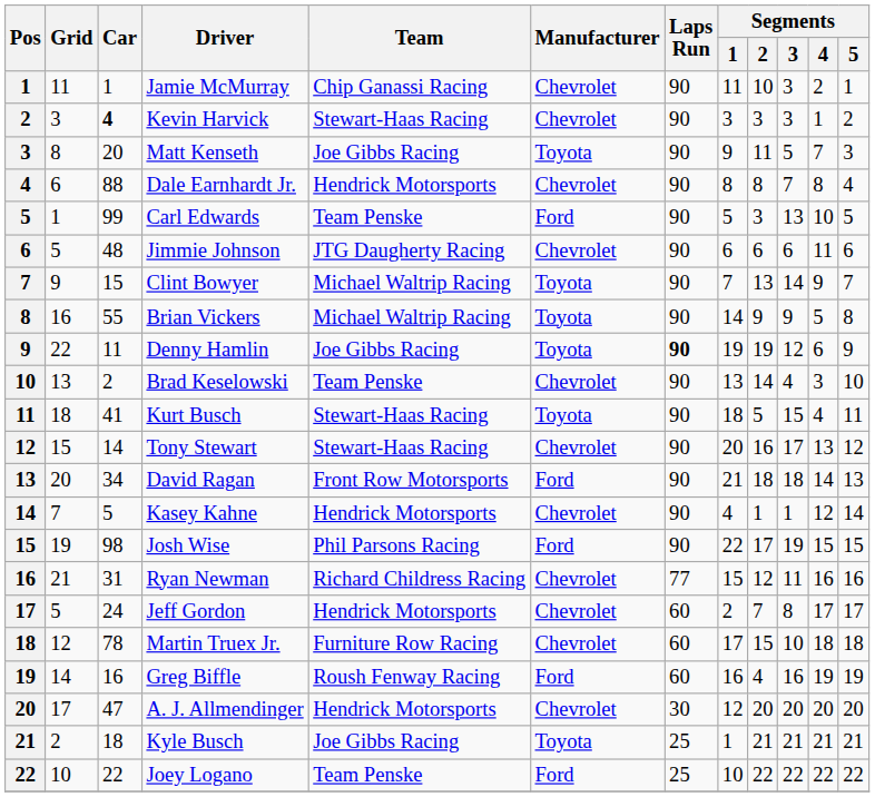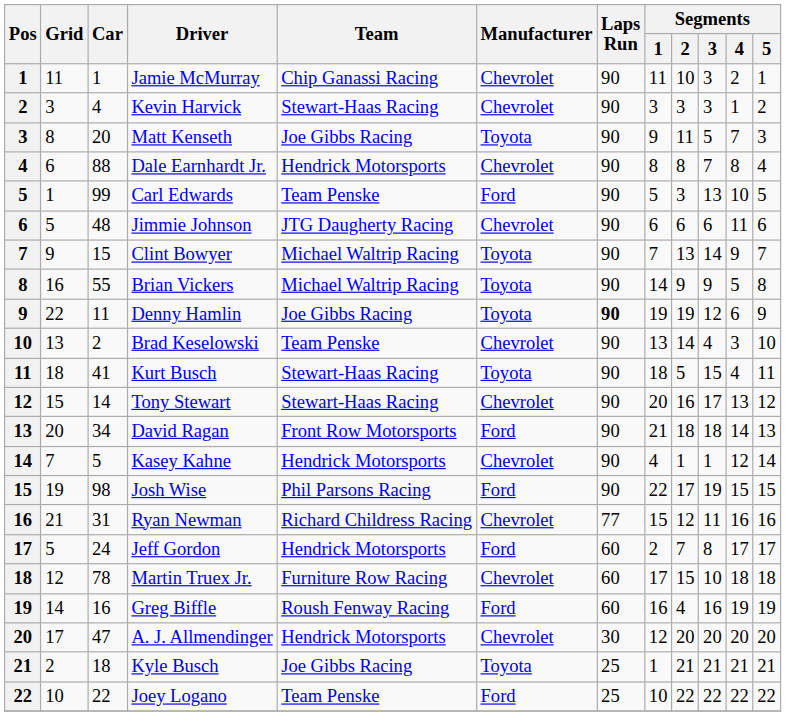 <table class="wikitable">
 <tr>
 <th rowspan="2">Pos</th>
 <th rowspan=2>Grid</th>
 <th rowspan=2>Car</th>
 <th rowspan=2>Driver</th>
 <th rowspan=2>Team</th>
 <th rowspan=2>Manufacturer</th>
 <th rowspan=2>Laps<br>Run</th>
 <th colspan=5>Segments</th>
 </tr>
 <tr>
 <th>1</th>
 <th>2</th>
 <th>3</th>
 <th>4</th>
 <th>5</th>
 </tr>
 <tr>
 <th>1</th>
 <td>11</td>
 <td>1</td>
 <td><a href='#'>Jamie McMurray</a></td>
 <td><a href='#'>Chip Ganassi Racing</a></td>
 <td><a href='#'>Chevrolet</a></td>
 <td>90</td>
 <td>11</td>
 <td>10</td>
 <td>3</td>
 <td>2</td>
 <td>1</td>
 </tr>
 <tr>
 <th>2</th>
 <td>3</td>
-<td><strong>4</strong></td>
+<td>4</td>
 <td><a href='#'>Kevin Harvick</a></td>
 <td><a href='#'>Stewart-Haas Racing</a></td>
 <td><a href='#'>Chevrolet</a></td>
 <td>90</td>
 <td>3</td>
 <td>3</td>
 <td>3</td>
 <td>1</td>
 <td>2</td>
 </tr>
 <tr>
 <th>3</th>
 <td>8</td>
 <td>20</td>
 <td><a href='#'>Matt Kenseth</a></td>
 <td><a href='#'>Joe Gibbs Racing</a></td>
 <td><a href='#'>Toyota</a></td>
 <td>90</td>
 <td>9</td>
 <td>11</td>
 <td>5</td>
 <td>7</td>
 <td>3</td>
 </tr>
 <tr>
 <th>4</th>
 <td>6</td>
 <td>88</td>
 <td><a href='#'>Dale Earnhardt Jr.</a></td>
 <td><a href='#'>Hendrick Motorsports</a></td>
 <td><a href='#'>Chevrolet</a></td>
 <td>90</td>
 <td>8</td>
 <td>8</td>
 <td>7</td>
 <td>8</td>
 <td>4</td>
 </tr>
 <tr>
 <th>5</th>
 <td>1</td>
 <td>99</td>
 <td><a href='#'>Carl Edwards</a></td>
 <td><a href='#'>Team Penske</a></td>
 <td><a href='#'>Ford</a></td>
 <td>90</td>
 <td>5</td>
 <td>3</td>
 <td>13</td>
 <td>10</td>
 <td>5</td>
 </tr>
 <tr>
 <th>6</th>
 <td>5</td>
 <td>48</td>
 <td><a href='#'>Jimmie Johnson</a></td>
 <td><a href='#'>JTG Daugherty Racing</a></td>
 <td><a href='#'>Chevrolet</a></td>
 <td>90</td>
 <td>6</td>
 <td>6</td>
 <td>6</td>
 <td>11</td>
 <td>6</td>
 </tr>
 <tr>
 <th>7</th>
 <td>9</td>
 <td>15</td>
 <td><a href='#'>Clint Bowyer</a></td>
 <td><a href='#'>Michael Waltrip Racing</a></td>
 <td><a href='#'>Toyota</a></td>
 <td>90</td>
 <td>7</td>
 <td>13</td>
 <td>14</td>
 <td>9</td>
 <td>7</td>
 </tr>
 <tr>
 <th>8</th>
 <td>16</td>
 <td>55</td>
 <td><a href='#'>Brian Vickers</a></td>
 <td><a href='#'>Michael Waltrip Racing</a></td>
 <td><a href='#'>Toyota</a></td>
 <td>90</td>
 <td>14</td>
 <td>9</td>
 <td>9</td>
 <td>5</td>
 <td>8</td>
 </tr>
 <tr>
 <th>9</th>
 <td>22</td>
 <td>11</td>
 <td><a href='#'>Denny Hamlin</a></td>
 <td><a href='#'>Joe Gibbs Racing</a></td>
 <td><a href='#'>Toyota</a></td>
 <td><strong>90</strong></td>
 <td>19</td>
 <td>19</td>
 <td>12</td>
 <td>6</td>
 <td>9</td>
 </tr>
 <tr>
 <th>10</th>
 <td>13</td>
 <td>2</td>
 <td><a href='#'>Brad Keselowski</a></td>
 <td><a href='#'>Team Penske</a></td>
 <td><a href='#'>Chevrolet</a></td>
 <td>90</td>
 <td>13</td>
 <td>14</td>
 <td>4</td>
 <td>3</td>
 <td>10</td>
 </tr>
 <tr>
 <th>11</th>
 <td>18</td>
 <td>41</td>
 <td><a href='#'>Kurt Busch</a></td>
 <td><a href='#'>Stewart-Haas Racing</a></td>
 <td><a href='#'>Toyota</a></td>
 <td>90</td>
 <td>18</td>
 <td>5</td>
 <td>15</td>
 <td>4</td>
 <td>11</td>
 </tr>
 <tr>
 <th>12</th>
 <td>15</td>
 <td>14</td>
 <td><a href='#'>Tony Stewart</a></td>
 <td><a href='#'>Stewart-Haas Racing</a></td>
 <td><a href='#'>Chevrolet</a></td>
 <td>90</td>
 <td>20</td>
 <td>16</td>
 <td>17</td>
 <td>13</td>
 <td>12</td>
 </tr>
 <tr>
 <th>13</th>
 <td>20</td>
 <td>34</td>
 <td><a href='#'>David Ragan</a></td>
 <td><a href='#'>Front Row Motorsports</a></td>
 <td><a href='#'>Ford</a></td>
 <td>90</td>
 <td>21</td>
 <td>18</td>
 <td>18</td>
 <td>14</td>
 <td>13</td>
 </tr>
 <tr>
 <th>14</th>
 <td>7</td>
 <td>5</td>
 <td><a href='#'>Kasey Kahne</a></td>
 <td><a href='#'>Hendrick Motorsports</a></td>
 <td><a href='#'>Chevrolet</a></td>
 <td>90</td>
 <td>4</td>
 <td>1</td>
 <td>1</td>
 <td>12</td>
 <td>14</td>
 </tr>
 <tr>
 <th>15</th>
 <td>19</td>
 <td>98</td>
 <td><a href='#'>Josh Wise</a></td>
 <td><a href='#'>Phil Parsons Racing</a></td>
 <td><a href='#'>Ford</a></td>
 <td>90</td>
 <td>22</td>
 <td>17</td>
 <td>19</td>
 <td>15</td>
 <td>15</td>
 </tr>
 <tr>
 <th>16</th>
 <td>21</td>
 <td>31</td>
 <td><a href='#'>Ryan Newman</a></td>
 <td><a href='#'>Richard Childress Racing</a></td>
 <td><a href='#'>Chevrolet</a></td>
 <td>77</td>
 <td>15</td>
 <td>12</td>
 <td>11</td>
 <td>16</td>
 <td>16</td>
 </tr>
 <tr>
 <th>17</th>
 <td>5</td>
 <td>24</td>
 <td><a href='#'>Jeff Gordon</a></td>
 <td><a href='#'>Hendrick Motorsports</a></td>
-<td><a href='#'>Chevrolet</a></td>
+<td><a href='#'>Ford</a></td>
 <td>60</td>
 <td>2</td>
 <td>7</td>
 <td>8</td>
 <td>17</td>
 <td>17</td>
 </tr>
 <tr>
 <th>18</th>
 <td>12</td>
 <td>78</td>
 <td><a href='#'>Martin Truex Jr.</a></td>
 <td><a href='#'>Furniture Row Racing</a></td>
 <td><a href='#'>Chevrolet</a></td>
 <td>60</td>
 <td>17</td>
 <td>15</td>
 <td>10</td>
 <td>18</td>
 <td>18</td>
 </tr>
 <tr>
 <th>19</th>
 <td>14</td>
 <td>16</td>
 <td><a href='#'>Greg Biffle</a></td>
 <td><a href='#'>Roush Fenway Racing</a></td>
 <td><a href='#'>Ford</a></td>
 <td>60</td>
 <td>16</td>
 <td>4</td>
 <td>16</td>
 <td>19</td>
 <td>19</td>
 </tr>
 <tr>
 <th>20</th>
 <td>17</td>
 <td>47</td>
 <td><a href='#'>A. J. Allmendinger</a></td>
 <td><a href='#'>Hendrick Motorsports</a></td>
 <td><a href='#'>Chevrolet</a></td>
 <td>30</td>
 <td>12</td>
 <td>20</td>
 <td>20</td>
 <td>20</td>
 <td>20</td>
 </tr>
 <tr>
 <th>21</th>
 <td>2</td>
 <td>18</td>
 <td><a href='#'>Kyle Busch</a></td>
 <td><a href='#'>Joe Gibbs Racing</a></td>
 <td><a href='#'>Toyota</a></td>
 <td>25</td>
 <td>1</td>
 <td>21</td>
 <td>21</td>
 <td>21</td>
 <td>21</td>
 </tr>
 <tr>
 <th>22</th>
 <td>10</td>
 <td>22</td>
 <td><a href='#'>Joey Logano</a></td>
 <td><a href='#'>Team Penske</a></td>
 <td><a href='#'>Ford</a></td>
 <td>25</td>
 <td>10</td>
 <td>22</td>
 <td>22</td>
 <td>22</td>
 <td>22</td>
 </tr>
 <tr>
 </tr>
 </table>
